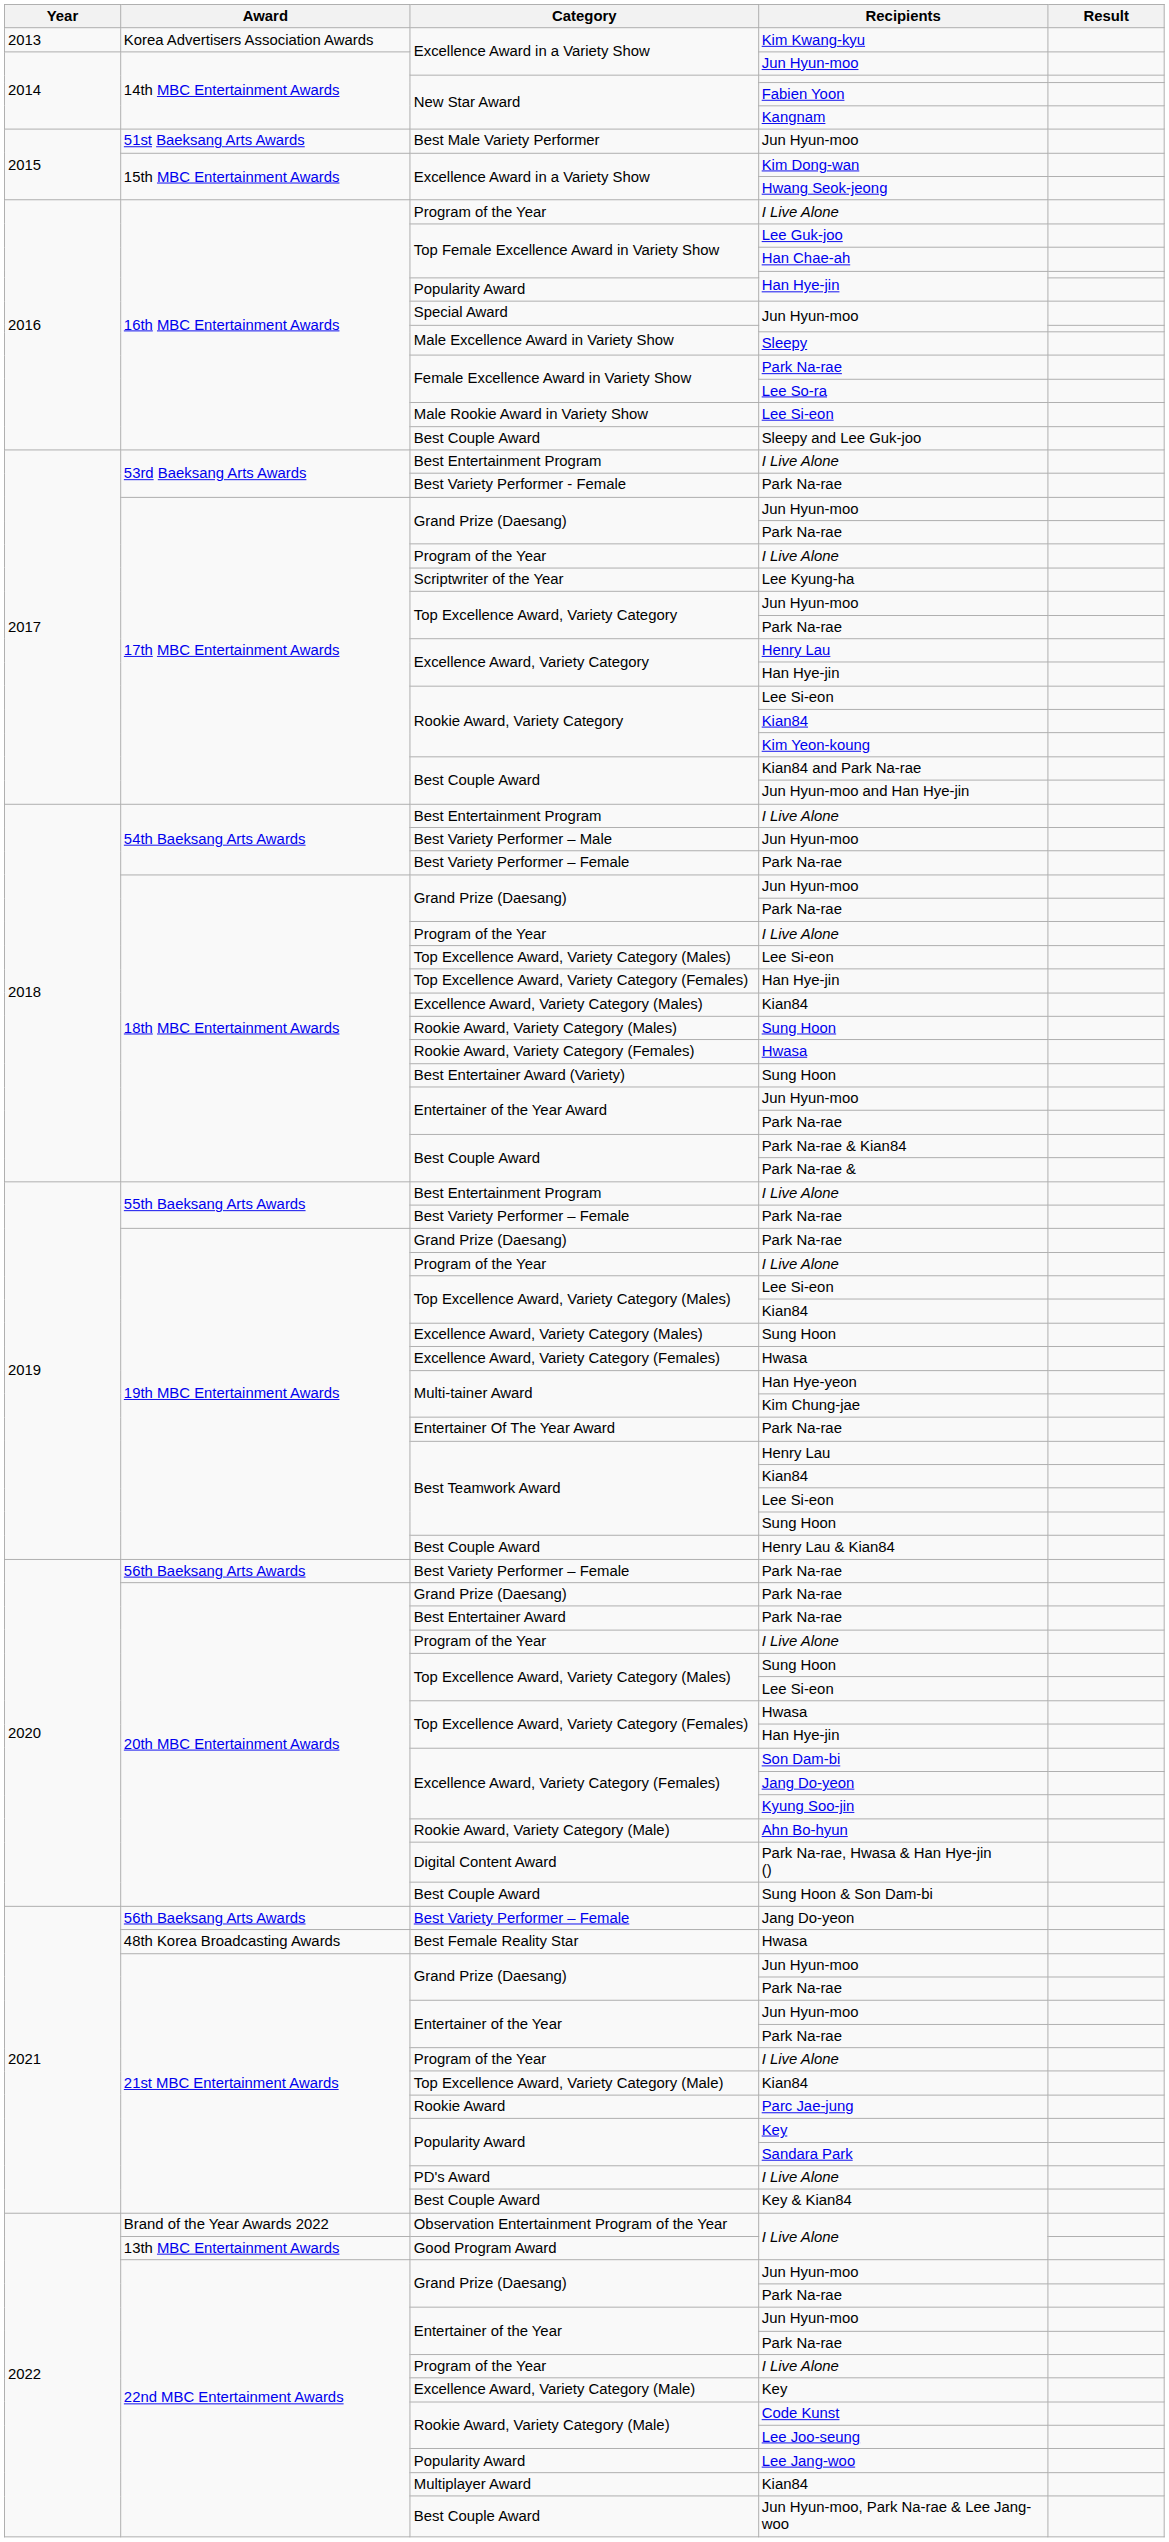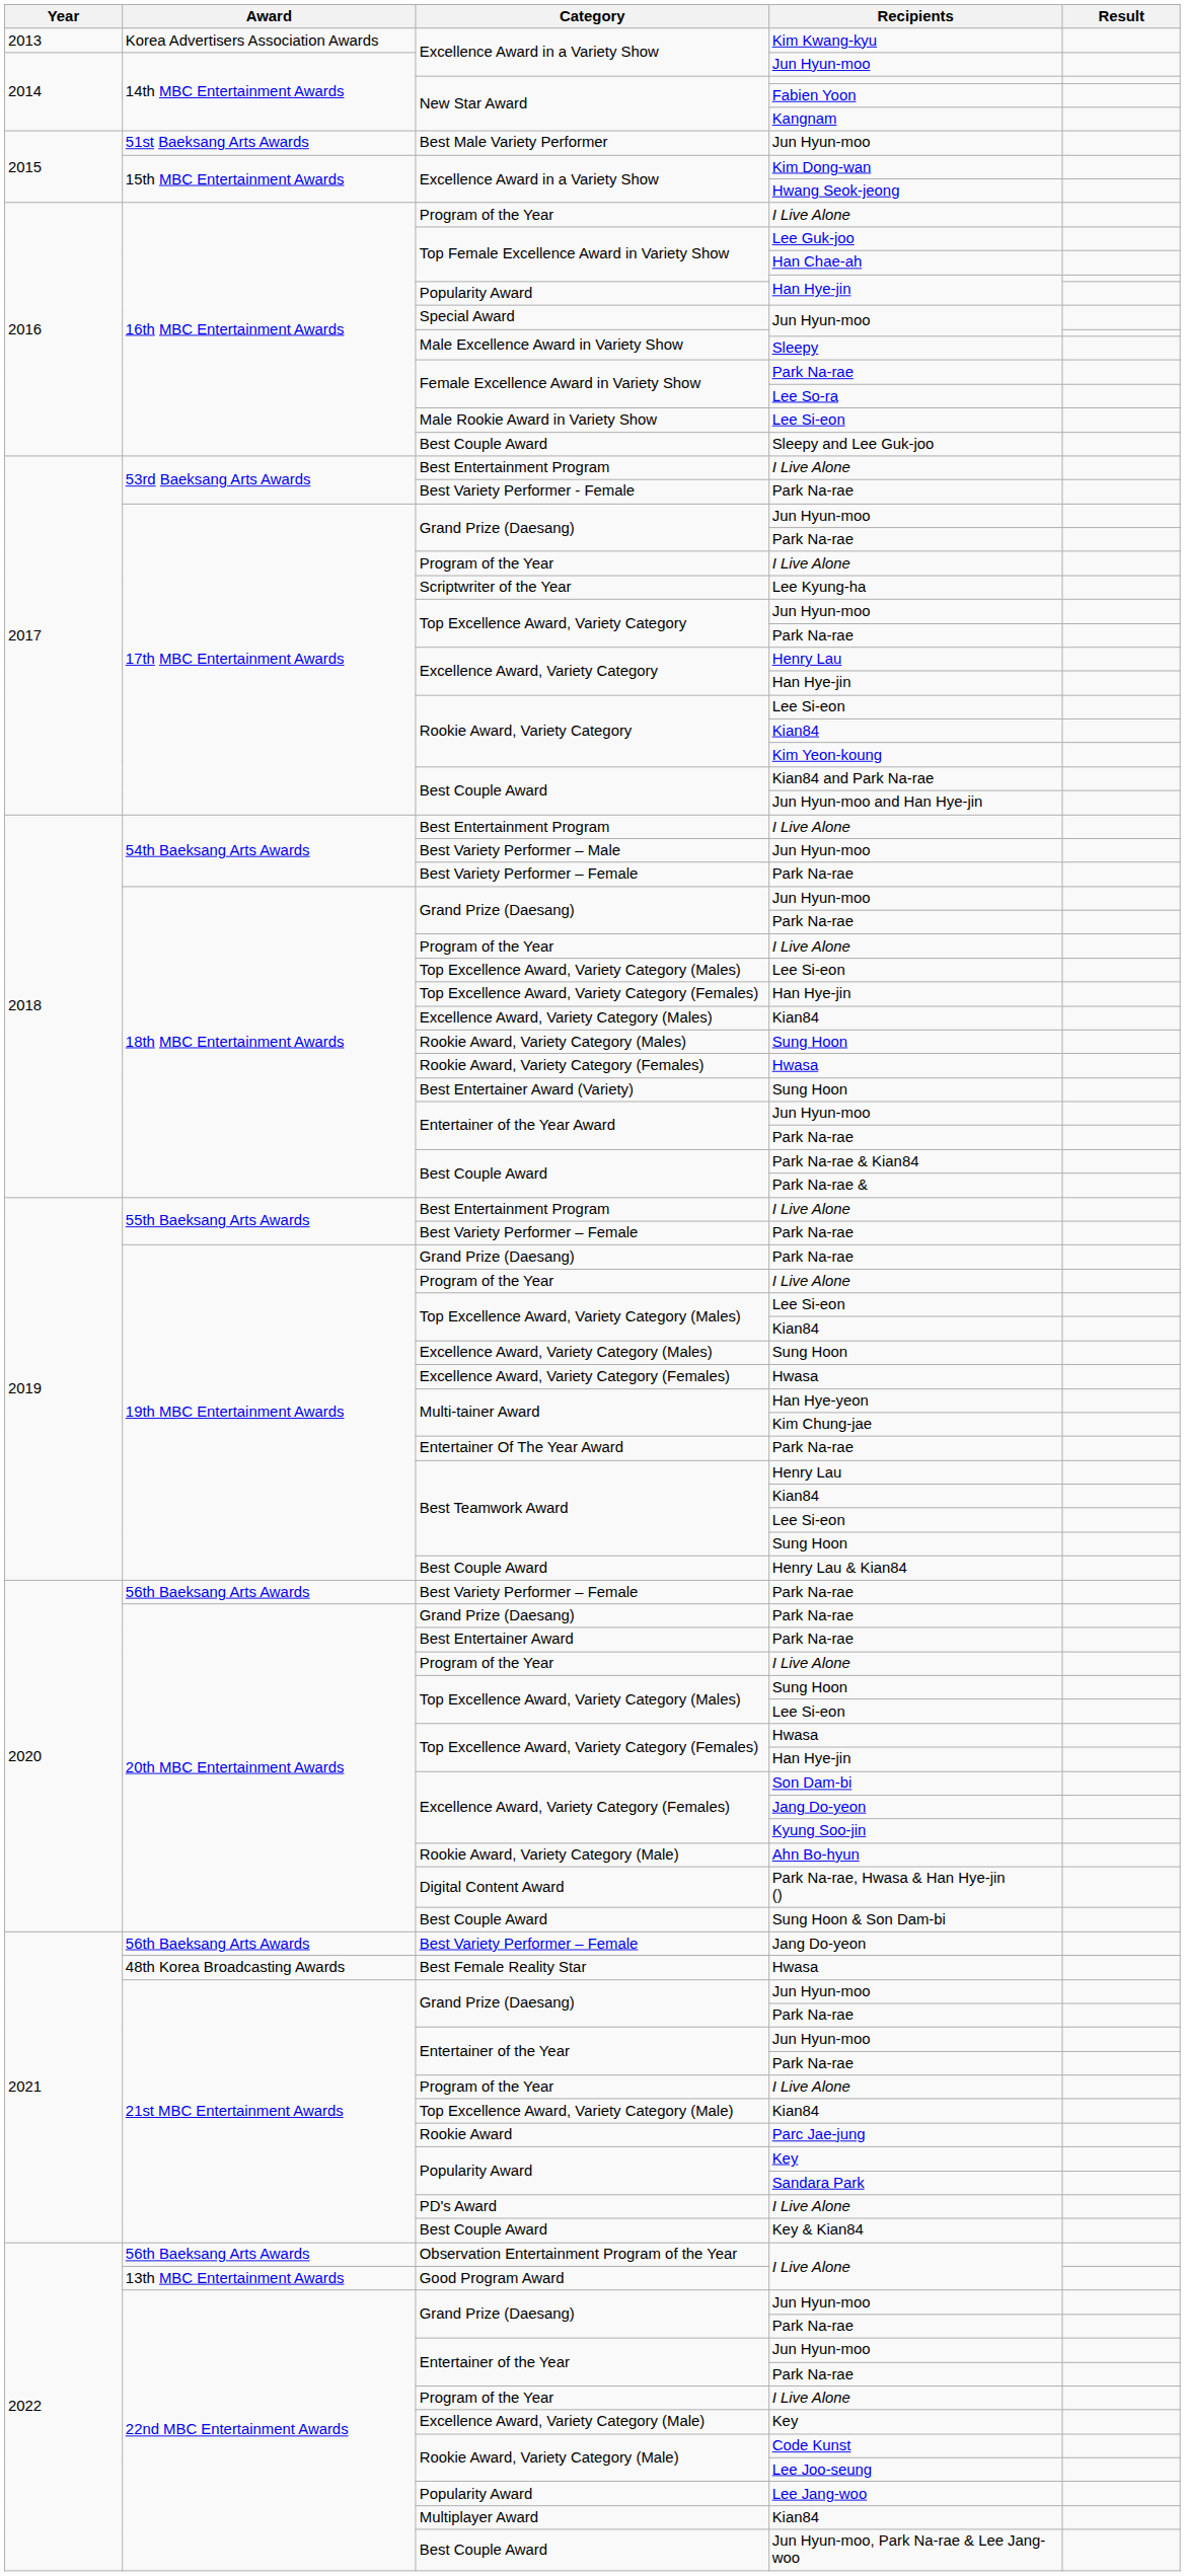 <table class="wikitable">
 <tr>
 <th style="width:10%;">Year</th>
 <th style="width:25%;">Award</th>
 <th style="width:30%;">Category</th>
 <th style="width:25%;">Recipients</th>
 <th style="width:10%;">Result</th>
 </tr>
 <tr>
 <td>2013</td>
 <td>Korea Advertisers Association Awards</td>
 <td rowspan=2>Excellence Award in a Variety Show</td>
 <td><a href='#'>Kim Kwang-kyu</a></td>
 <td></td>
 </tr>
 <tr>
 <td rowspan=4>2014</td>
 <td rowspan=4>14th <a href='#'>MBC Entertainment Awards</a></td>
 <td><a href='#'>Jun Hyun-moo</a></td>
 <td></td>
 </tr>
 <tr>
 <td rowspan=3>New Star Award</td>
 <td></td>
 <td></td>
 </tr>
 <tr>
 <td><a href='#'>Fabien Yoon</a></td>
 <td></td>
 </tr>
 <tr>
 <td><a href='#'>Kangnam</a></td>
 <td></td>
 </tr>
 <tr>
 <td rowspan=3>2015</td>
 <td><a href='#'>51st</a> <a href='#'>Baeksang Arts Awards</a></td>
 <td>Best Male Variety Performer</td>
 <td>Jun Hyun-moo</td>
 <td></td>
 </tr>
 <tr>
 <td rowspan=2>15th <a href='#'>MBC Entertainment Awards</a></td>
 <td rowspan=2>Excellence Award in a Variety Show</td>
 <td><a href='#'>Kim Dong-wan</a></td>
 <td></td>
 </tr>
 <tr>
 <td><a href='#'>Hwang Seok-jeong</a></td>
 <td></td>
 </tr>
 <tr>
 <td rowspan=12>2016</td>
 <td rowspan=12><a href='#'>16th</a> <a href='#'>MBC Entertainment Awards</a></td>
 <td>Program of the Year</td>
 <td><em>I Live Alone</em></td>
 <td></td>
 </tr>
 <tr>
 <td rowspan=3>Top Female Excellence Award in Variety Show</td>
 <td><a href='#'>Lee Guk-joo</a></td>
 <td></td>
 </tr>
 <tr>
 <td><a href='#'>Han Chae-ah</a></td>
 <td></td>
 </tr>
 <tr>
 <td rowspan=2><a href='#'>Han Hye-jin</a></td>
 <td></td>
 </tr>
 <tr>
 <td>Popularity Award</td>
 <td></td>
 </tr>
 <tr>
 <td>Special Award</td>
 <td rowspan=2>Jun Hyun-moo</td>
 <td></td>
 </tr>
 <tr>
 <td rowspan=2>Male Excellence Award in Variety Show</td>
 <td></td>
 </tr>
 <tr>
 <td><a href='#'>Sleepy</a></td>
 <td></td>
 </tr>
 <tr>
 <td rowspan=2>Female Excellence Award in Variety Show</td>
 <td><a href='#'>Park Na-rae</a></td>
 <td></td>
 </tr>
 <tr>
 <td><a href='#'>Lee So-ra</a></td>
 <td></td>
 </tr>
 <tr>
 <td>Male Rookie Award in Variety Show</td>
 <td><a href='#'>Lee Si-eon</a></td>
 <td></td>
 </tr>
 <tr>
 <td>Best Couple Award</td>
 <td>Sleepy and Lee Guk-joo</td>
 <td></td>
 </tr>
 <tr>
 <td rowspan=15>2017</td>
 <td rowspan=2><a href='#'>53rd</a> <a href='#'>Baeksang Arts Awards</a></td>
 <td>Best Entertainment Program</td>
 <td><em>I Live Alone</em></td>
 <td></td>
 </tr>
 <tr>
 <td>Best Variety Performer - Female</td>
 <td>Park Na-rae</td>
 <td></td>
 </tr>
 <tr>
 <td rowspan=13><a href='#'>17th</a> <a href='#'>MBC Entertainment Awards</a></td>
 <td rowspan=2>Grand Prize (Daesang)</td>
 <td>Jun Hyun-moo</td>
 <td></td>
 </tr>
 <tr>
 <td>Park Na-rae</td>
 <td></td>
 </tr>
 <tr>
 <td>Program of the Year</td>
 <td><em>I Live Alone</em></td>
 <td></td>
 </tr>
 <tr>
 <td>Scriptwriter of the Year</td>
 <td>Lee Kyung-ha</td>
 <td></td>
 </tr>
 <tr>
 <td rowspan=2>Top Excellence Award, Variety Category</td>
 <td>Jun Hyun-moo</td>
 <td></td>
 </tr>
 <tr>
 <td>Park Na-rae</td>
 <td></td>
 </tr>
 <tr>
 <td rowspan=2>Excellence Award, Variety Category</td>
 <td><a href='#'>Henry Lau</a></td>
 <td></td>
 </tr>
 <tr>
 <td>Han Hye-jin</td>
 <td></td>
 </tr>
 <tr>
 <td rowspan=3>Rookie Award, Variety Category</td>
 <td>Lee Si-eon</td>
 <td></td>
 </tr>
 <tr>
 <td><a href='#'>Kian84</a></td>
 <td></td>
 </tr>
 <tr>
 <td><a href='#'>Kim Yeon-koung</a></td>
 <td></td>
 </tr>
 <tr>
 <td rowspan=2>Best Couple Award</td>
 <td>Kian84 and Park Na-rae</td>
 <td></td>
 </tr>
 <tr>
 <td>Jun Hyun-moo and Han Hye-jin</td>
 <td></td>
 </tr>
 <tr>
 <td rowspan=16>2018</td>
 <td rowspan=3><a href='#'>54th Baeksang Arts Awards</a></td>
 <td>Best Entertainment Program</td>
 <td><em>I Live Alone</em></td>
 <td></td>
 </tr>
 <tr>
 <td>Best Variety Performer – Male</td>
 <td>Jun Hyun-moo</td>
 <td></td>
 </tr>
 <tr>
 <td>Best Variety Performer – Female</td>
 <td>Park Na-rae</td>
 <td></td>
 </tr>
 <tr>
 <td rowspan = 13><a href='#'>18th</a> <a href='#'>MBC Entertainment Awards</a></td>
 <td rowspan=2>Grand Prize (Daesang)</td>
 <td>Jun Hyun-moo</td>
 <td></td>
 </tr>
 <tr>
 <td>Park Na-rae</td>
 <td></td>
 </tr>
 <tr>
 <td>Program of the Year</td>
 <td><em>I Live Alone</em></td>
 <td></td>
 </tr>
 <tr>
 <td>Top Excellence Award, Variety Category (Males)</td>
 <td>Lee Si-eon</td>
 <td></td>
 </tr>
 <tr>
 <td>Top Excellence Award, Variety Category (Females)</td>
 <td>Han Hye-jin</td>
 <td></td>
 </tr>
 <tr>
 <td>Excellence Award, Variety Category (Males)</td>
 <td>Kian84</td>
 <td></td>
 </tr>
 <tr>
 <td>Rookie Award, Variety Category (Males)</td>
 <td><a href='#'>Sung Hoon</a></td>
 <td></td>
 </tr>
 <tr>
 <td>Rookie Award, Variety Category (Females)</td>
 <td><a href='#'>Hwasa</a></td>
 <td></td>
 </tr>
 <tr>
 <td>Best Entertainer Award (Variety)</td>
 <td>Sung Hoon</td>
 <td></td>
 </tr>
 <tr>
 <td rowspan=2>Entertainer of the Year Award</td>
 <td>Jun Hyun-moo</td>
 <td></td>
 </tr>
 <tr>
 <td>Park Na-rae</td>
 <td></td>
 </tr>
 <tr>
 <td rowspan=2>Best Couple Award</td>
 <td>Park Na-rae & Kian84</td>
 <td></td>
 </tr>
 <tr>
 <td>Park Na-rae & </td>
 <td></td>
 </tr>
 <tr>
 <td rowspan="16">2019</td>
 <td rowspan="2"><a href='#'>55th Baeksang Arts Awards</a></td>
 <td>Best Entertainment Program</td>
 <td><em>I Live Alone</em></td>
 <td></td>
 </tr>
 <tr>
 <td>Best Variety Performer – Female</td>
 <td>Park Na-rae</td>
 <td></td>
 </tr>
 <tr>
 <td rowspan="14"><a href='#'>19th MBC Entertainment Awards</a></td>
 <td>Grand Prize (Daesang)</td>
 <td>Park Na-rae</td>
 <td></td>
 </tr>
 <tr>
 <td>Program of the Year</td>
 <td><em>I Live Alone</em></td>
 <td></td>
 </tr>
 <tr>
 <td rowspan="2">Top Excellence Award, Variety Category (Males)</td>
 <td>Lee Si-eon</td>
 <td></td>
 </tr>
 <tr>
 <td>Kian84</td>
 <td></td>
 </tr>
 <tr>
 <td>Excellence Award, Variety Category (Males)</td>
 <td>Sung Hoon</td>
 <td></td>
 </tr>
 <tr>
 <td>Excellence Award, Variety Category (Females)</td>
 <td>Hwasa</td>
 <td></td>
 </tr>
 <tr>
 <td rowspan="2">Multi-tainer Award</td>
 <td>Han Hye-yeon</td>
 <td></td>
 </tr>
 <tr>
 <td>Kim Chung-jae</td>
 <td></td>
 </tr>
 <tr>
 <td>Entertainer Of The Year Award</td>
 <td>Park Na-rae</td>
 <td></td>
 </tr>
 <tr>
 <td rowspan="4">Best Teamwork Award</td>
 <td>Henry Lau</td>
 <td></td>
 </tr>
 <tr>
 <td>Kian84</td>
 <td></td>
 </tr>
 <tr>
 <td>Lee Si-eon</td>
 <td></td>
 </tr>
 <tr>
 <td>Sung Hoon</td>
 <td></td>
 </tr>
 <tr>
 <td>Best Couple Award</td>
 <td>Henry Lau & Kian84</td>
 <td></td>
 </tr>
 <tr>
 <td rowspan="14">2020</td>
 <td><a href='#'>56th Baeksang Arts Awards</a></td>
 <td>Best Variety Performer – Female</td>
 <td>Park Na-rae</td>
 <td></td>
 </tr>
 <tr>
 <td rowspan="13"><a href='#'>20th MBC Entertainment Awards</a></td>
 <td>Grand Prize (Daesang)</td>
 <td>Park Na-rae</td>
 <td></td>
 </tr>
 <tr>
 <td>Best Entertainer Award</td>
 <td>Park Na-rae</td>
 <td></td>
 </tr>
 <tr>
 <td>Program of the Year</td>
 <td><em>I Live Alone</em></td>
 <td></td>
 </tr>
 <tr>
 <td rowspan="2">Top Excellence Award, Variety Category (Males)</td>
 <td>Sung Hoon</td>
 <td></td>
 </tr>
 <tr>
 <td>Lee Si-eon</td>
 <td></td>
 </tr>
 <tr>
 <td rowspan="2">Top Excellence Award, Variety Category (Females)</td>
 <td>Hwasa</td>
 <td></td>
 </tr>
 <tr>
 <td>Han Hye-jin</td>
 <td></td>
 </tr>
 <tr>
 <td rowspan="3">Excellence Award, Variety Category (Females)</td>
 <td><a href='#'>Son Dam-bi</a></td>
 <td></td>
 </tr>
 <tr>
 <td><a href='#'>Jang Do-yeon</a></td>
 <td></td>
 </tr>
 <tr>
 <td><a href='#'>Kyung Soo-jin</a></td>
 <td></td>
 </tr>
 <tr>
 <td>Rookie Award, Variety Category (Male)</td>
 <td><a href='#'>Ahn Bo-hyun</a></td>
 <td></td>
 </tr>
 <tr>
 <td>Digital Content Award</td>
 <td>Park Na-rae, Hwasa & Han Hye-jin <br> ()</td>
 <td></td>
 </tr>
 <tr>
 <td>Best Couple Award</td>
 <td>Sung Hoon & Son Dam-bi</td>
 <td></td>
 </tr>
 <tr>
 <td rowspan="13">2021</td>
 <td><a href='#'>56th Baeksang Arts Awards</a></td>
 <td><a href='#'>Best Variety Performer – Female</a></td>
 <td>Jang Do-yeon</td>
 <td></td>
 </tr>
 <tr>
 <td>48th Korea Broadcasting Awards</td>
 <td>Best Female Reality Star</td>
 <td>Hwasa</td>
 <td></td>
 </tr>
 <tr>
 <td rowspan=11><a href='#'>21st MBC Entertainment Awards</a></td>
 <td rowspan=2>Grand Prize (Daesang)</td>
 <td>Jun Hyun-moo</td>
 <td></td>
 </tr>
 <tr>
 <td>Park Na-rae</td>
 <td></td>
 </tr>
 <tr>
 <td rowspan=2>Entertainer of the Year</td>
 <td>Jun Hyun-moo</td>
 <td></td>
 </tr>
 <tr>
 <td>Park Na-rae</td>
 <td></td>
 </tr>
 <tr>
 <td>Program of the Year</td>
 <td><em>I Live Alone</em></td>
 <td></td>
 </tr>
 <tr>
 <td>Top Excellence Award, Variety Category (Male)</td>
 <td>Kian84</td>
 <td></td>
 </tr>
 <tr>
 <td>Rookie Award</td>
 <td><a href='#'>Parc Jae-jung</a></td>
 <td></td>
 </tr>
 <tr>
 <td rowspan=2>Popularity Award</td>
 <td><a href='#'>Key</a></td>
 <td></td>
 </tr>
 <tr>
 <td><a href='#'>Sandara Park</a></td>
 <td></td>
 </tr>
 <tr>
 <td>PD's Award</td>
 <td><em>I Live Alone</em></td>
 <td></td>
 </tr>
 <tr>
 <td>Best Couple Award</td>
 <td>Key & Kian84</td>
 <td></td>
 </tr>
 <tr>
 <td rowspan=30>2022</td>
-<td>Brand of the Year Awards 2022</td>
+<td><a href='#'>56th Baeksang Arts Awards</a></td>
 <td>Observation Entertainment Program of the Year</td>
 <td rowspan=2><em>I Live Alone</em></td>
 <td></td>
 </tr>
 <tr>
 <td>13th <a href='#'>MBC Entertainment Awards</a></td>
 <td>Good Program Award</td>
 <td></td>
 </tr>
 <tr>
 <td rowspan=13><a href='#'>22nd MBC Entertainment Awards</a></td>
 <td rowspan=2>Grand Prize (Daesang)</td>
 <td>Jun Hyun-moo</td>
 <td></td>
 </tr>
 <tr>
 <td>Park Na-rae</td>
 <td></td>
 </tr>
 <tr>
 <td rowspan=2>Entertainer of the Year</td>
 <td>Jun Hyun-moo</td>
 <td></td>
 </tr>
 <tr>
 <td>Park Na-rae</td>
 <td></td>
 </tr>
 <tr>
 <td>Program of the Year</td>
 <td><em>I Live Alone</em></td>
 <td></td>
 </tr>
 <tr>
 <td>Excellence Award, Variety Category (Male)</td>
 <td>Key</td>
 <td></td>
 </tr>
 <tr>
 <td rowspan=2>Rookie Award, Variety Category (Male)</td>
 <td><a href='#'>Code Kunst</a></td>
 <td></td>
 </tr>
 <tr>
 <td><a href='#'>Lee Joo-seung</a></td>
 <td></td>
 </tr>
 <tr>
 <td>Popularity Award</td>
 <td><a href='#'>Lee Jang-woo</a></td>
 <td></td>
 </tr>
 <tr>
 <td>Multiplayer Award</td>
 <td>Kian84</td>
 <td></td>
 </tr>
 <tr>
 <td>Best Couple Award</td>
 <td>Jun Hyun-moo, Park Na-rae & Lee Jang-woo</td>
 <td></td>
 </tr>
 </table>
